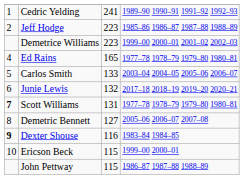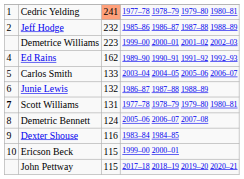 <table class="wikitable">
 <tr>
 </tr>
 <tr>
 <td>1</td>
 <td>Cedric Yelding</td>
-<td>241</td>
-<td style="font-size:80%;"><a href='#'>1989–90</a> <a href='#'>1990–91</a> <a href='#'>1991–92</a> <a href='#'>1992–93</a></td>
+<td style="background: lightsalmon;">241</td>
+<td style="font-size:80%;"><a href='#'>1977–78</a> <a href='#'>1978–79</a> <a href='#'>1979–80</a> <a href='#'>1980–81</a></td>
 </tr>
 <tr>
 <td>2</td>
 <td><a href='#'>Jeff Hodge</a></td>
-<td>223</td>
+<td>232</td>
 <td style="font-size:80%;"><a href='#'>1985–86</a> <a href='#'>1986–87</a> <a href='#'>1987–88</a> <a href='#'>1988–89</a></td>
 </tr>
 <tr>
 <td></td>
 <td>Demetrice Williams</td>
 <td>223</td>
 <td style="font-size:80%;"><a href='#'>1999–00</a> <a href='#'>2000–01</a> <a href='#'>2001–02</a> <a href='#'>2002–03</a></td>
 </tr>
 <tr>
 <td>4</td>
 <td><a href='#'>Ed Rains</a></td>
-<td>165</td>
-<td style="font-size:80%;"><a href='#'>1977–78</a> <a href='#'>1978–79</a> <a href='#'>1979–80</a> <a href='#'>1980–81</a></td>
+<td>162</td>
+<td style="font-size:80%;"><a href='#'>1989–90</a> <a href='#'>1990–91</a> <a href='#'>1991–92</a> <a href='#'>1992–93</a></td>
 </tr>
 <tr>
 <td>5</td>
 <td>Carlos Smith</td>
 <td>133</td>
 <td style="font-size:80%;"><a href='#'>2003–04</a> <a href='#'>2004–05</a> <a href='#'>2005–06</a> <a href='#'>2006–07</a></td>
 </tr>
 <tr>
 <td>6</td>
 <td><a href='#'>Junie Lewis</a></td>
 <td>132</td>
-<td style="font-size:80%;"><a href='#'>2017–18</a> <a href='#'>2018–19</a> <a href='#'>2019–20</a> <a href='#'>2020–21</a></td>
+<td style="font-size:80%;"><a href='#'>1986–87</a> <a href='#'>1987–88</a> <a href='#'>1988–89</a></td>
 </tr>
 <tr>
 <td><strong>7</strong></td>
 <td>Scott Williams</td>
 <td>131</td>
 <td style="font-size:80%;"><a href='#'>1977–78</a> <a href='#'>1978–79</a> <a href='#'>1979–80</a> <a href='#'>1980–81</a></td>
 </tr>
 <tr>
 <td>8</td>
 <td>Demetric Bennett</td>
-<td>127</td>
+<td>124</td>
 <td style="font-size:80%;"><a href='#'>2005–06</a> <a href='#'>2006–07</a> <a href='#'>2007–08</a></td>
 </tr>
 <tr>
-<td><strong>9</strong></td>
+<td>9</td>
 <td><a href='#'>Dexter Shouse</a></td>
 <td>116</td>
 <td style="font-size:80%;"><a href='#'>1983–84</a> <a href='#'>1984–85</a></td>
 </tr>
 <tr>
 <td>10</td>
 <td>Ericson Beck</td>
 <td>115</td>
 <td style="font-size:80%;"><a href='#'>1999–00</a> <a href='#'>2000–01</a></td>
 </tr>
 <tr>
 <td></td>
 <td>John Pettway</td>
 <td>115</td>
-<td style="font-size:80%;"><a href='#'>1986–87</a> <a href='#'>1987–88</a> <a href='#'>1988–89</a></td>
+<td style="font-size:80%;"><a href='#'>2017–18</a> <a href='#'>2018–19</a> <a href='#'>2019–20</a> <a href='#'>2020–21</a></td>
 </tr>
 </table>
